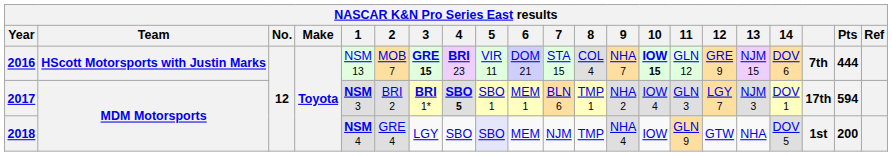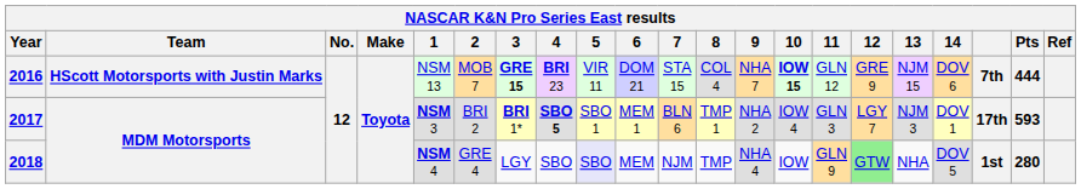 <table class="wikitable" style="text-align:center; font-size:75%">
 <tr>
 <th colspan=45><a href='#'>NASCAR K&N Pro Series East</a> results</th>
 </tr>
 <tr>
 <th>Year</th>
 <th>Team</th>
 <th>No.</th>
 <th>Make</th>
 <th>1</th>
 <th>2</th>
 <th>3</th>
 <th>4</th>
 <th>5</th>
 <th>6</th>
 <th>7</th>
 <th>8</th>
 <th>9</th>
 <th>10</th>
 <th>11</th>
 <th>12</th>
 <th>13</th>
 <th>14</th>
 <th></th>
 <th>Pts</th>
 <th>Ref</th>
 </tr>
 <tr>
 <th><a href='#'>2016</a></th>
 <th><a href='#'>HScott Motorsports with Justin Marks</a></th>
 <th rowspan=3>12</th>
 <th rowspan=3><a href='#'>Toyota</a></th>
 <td style="background:#DFFFDF;"><a href='#'>NSM</a><br><small>13</small></td>
 <td style="background:#FFDF9F;"><a href='#'>MOB</a><br><small>7</small></td>
 <td style="background:#DFFFDF;"><strong><a href='#'>GRE</a><br><small>15</small></strong></td>
 <td style="background:#EFCFFF;"><strong><a href='#'>BRI</a></strong><br><small>23</small></td>
 <td style="background:#DFFFDF;"><a href='#'>VIR</a><br><small>11</small></td>
 <td style="background:#CFCFFF;"><a href='#'>DOM</a><br><small>21</small></td>
 <td style="background:#DFFFDF;"><a href='#'>STA</a><br><small>15</small></td>
 <td style="background:#DFDFDF;"><a href='#'>COL</a><br><small>4</small></td>
 <td style="background:#FFDF9F;"><a href='#'>NHA</a><br><small>7</small></td>
 <td style="background:#DFFFDF;"><strong><a href='#'>IOW</a><br><small>15</small></strong></td>
 <td style="background:#DFFFDF;"><a href='#'>GLN</a><br><small>12</small></td>
 <td style="background:#FFDF9F;"><a href='#'>GRE</a><br><small>9</small></td>
 <td style="background:#EFCFFF;"><a href='#'>NJM</a><br><small>15</small></td>
 <td style="background:#FFDF9F;"><a href='#'>DOV</a><br><small>6</small></td>
 <th>7th</th>
 <th>444</th>
 <th></th>
 </tr>
 <tr>
 <th><a href='#'>2017</a></th>
 <th rowspan=2><a href='#'>MDM Motorsports</a></th>
 <td style="background:#DFDFDF;"><strong><a href='#'>NSM</a></strong><br><small>3</small></td>
 <td style="background:#DFDFDF;"><a href='#'>BRI</a><br><small>2</small></td>
 <td style="background:#FFFFBF;"><strong><a href='#'>BRI</a></strong><br><small>1*</small></td>
 <td style="background:#DFDFDF;"><strong><a href='#'>SBO</a><br><small>5</small></strong></td>
 <td style="background:#FFFFBF;"><a href='#'>SBO</a><br><small>1</small></td>
 <td style="background:#FFFFBF;"><a href='#'>MEM</a><br><small>1</small></td>
 <td style="background:#FFDF9F;"><a href='#'>BLN</a><br><small>6</small></td>
 <td style="background:#FFFFBF;"><a href='#'>TMP</a><br><small>1</small></td>
 <td style="background:#DFDFDF;"><a href='#'>NHA</a><br><small>2</small></td>
 <td style="background:#DFDFDF;"><a href='#'>IOW</a><br><small>4</small></td>
 <td style="background:#DFDFDF;"><a href='#'>GLN</a><br><small>3</small></td>
 <td style="background:#FFDF9F;"><a href='#'>LGY</a><br><small>7</small></td>
 <td style="background:#DFDFDF;"><a href='#'>NJM</a><br><small>3</small></td>
 <td style="background:#FFFFBF;"><a href='#'>DOV</a><br><small>1</small></td>
 <th>17th</th>
-<th>594</th>
+<th>593</th>
 <th></th>
 </tr>
 <tr>
 <th><a href='#'>2018</a></th>
 <td style="background:#DFDFDF;"><strong><a href='#'>NSM</a></strong><br><small>4</small></td>
 <td style="background:#DFDFDF;"><a href='#'>GRE</a><br><small>4</small></td>
 <td><a href='#'>LGY</a></td>
 <td><a href='#'>SBO</a></td>
 <td style="background: lavender;"><a href='#'>SBO</a></td>
 <td><a href='#'>MEM</a></td>
 <td><a href='#'>NJM</a></td>
 <td><a href='#'>TMP</a></td>
 <td style="background:#DFDFDF;"><a href='#'>NHA</a><br><small>4</small></td>
 <td><a href='#'>IOW</a></td>
 <td style="background:#FFDF9F;"><a href='#'>GLN</a><br><small>9</small></td>
-<td><a href='#'>GTW</a></td>
+<td style="background: lightgreen;"><a href='#'>GTW</a></td>
 <td><a href='#'>NHA</a></td>
 <td style="background:#DFDFDF;"><a href='#'>DOV</a><br><small>5</small></td>
 <th>1st</th>
-<th>200</th>
+<th>280</th>
 <th></th>
 </tr>
 </table>
